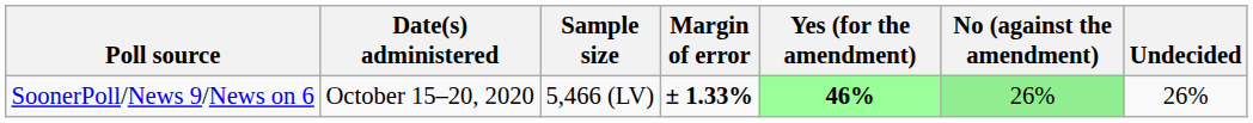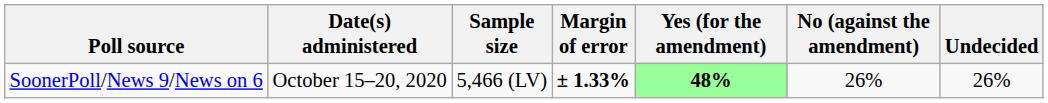 <table class="wikitable" style="font-size:90%;text-align:center;">
 <tr valign=bottom>
 <th>Poll source</th>
 <th>Date(s)<br>administered</th>
 <th>Sample<br>size</th>
 <th>Margin<br>of error</th>
 <th style="width:100px;">Yes (for the amendment)</th>
 <th style="width:100px;">No (against the amendment)</th>
 <th>Undecided</th>
 </tr>
 <tr>
 <td style="text-align:left;"><a href='#'>SoonerPoll</a>/<a href='#'>News 9</a>/<a href='#'>News on 6</a></td>
 <td>October 15–20, 2020</td>
 <td>5,466 (LV)</td>
 <td><strong>± 1.33%</strong></td>
-<td style="background: rgb(153, 255, 153);"><strong>46%</strong></td>
-<td style="background: lightgreen;">26%</td>
+<td style="background: rgb(153, 255, 153);"><strong>48%</strong></td>
+<td>26%</td>
 <td>26%</td>
 </tr>
 </table>
